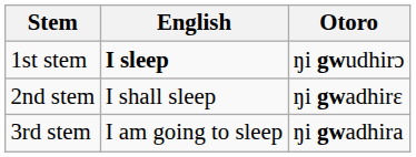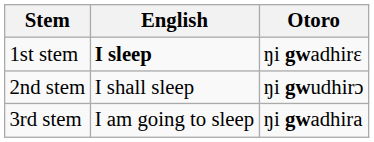 <table class="wikitable">
 <tr>
 <th>Stem</th>
 <th>English</th>
 <th>Otoro</th>
 </tr>
 <tr>
 <td>1st stem</td>
 <td><strong>I sleep</strong></td>
-<td>ŋi <strong>gw</strong>udhirɔ</td>
+<td>ŋi <strong>gw</strong>adhirɛ</td>
 </tr>
 <tr>
 <td>2nd stem</td>
 <td>I shall sleep</td>
-<td>ŋi <strong>gw</strong>adhirɛ</td>
+<td>ŋi <strong>gw</strong>udhirɔ</td>
 </tr>
 <tr>
 <td>3rd stem</td>
 <td>I am going to sleep</td>
 <td>ŋi <strong>gw</strong>adhira</td>
 </tr>
 </table>
